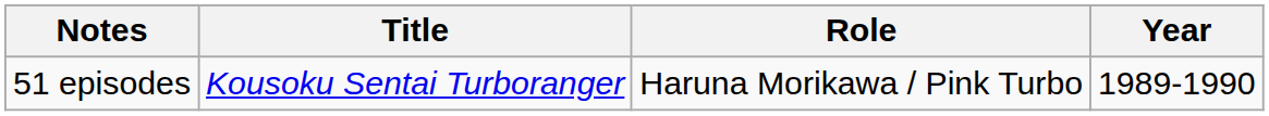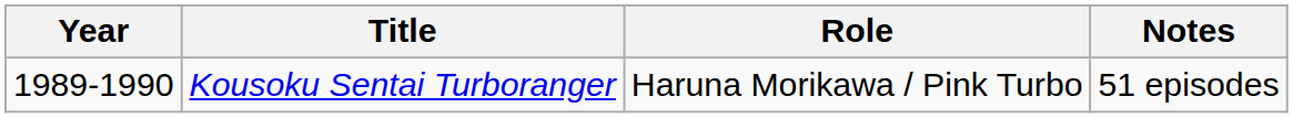 <table class="wikitable">
 <tr>
-<th>Notes</th>
+<th>Year</th>
 <th>Title</th>
 <th>Role</th>
-<th>Year</th>
+<th>Notes</th>
 </tr>
 <tr>
-<td>51 episodes</td>
+<td>1989-1990</td>
 <td><em><a href='#'>Kousoku Sentai Turboranger</a></em></td>
 <td>Haruna Morikawa / Pink Turbo</td>
-<td>1989-1990</td>
+<td>51 episodes</td>
 </tr>
 </table>
